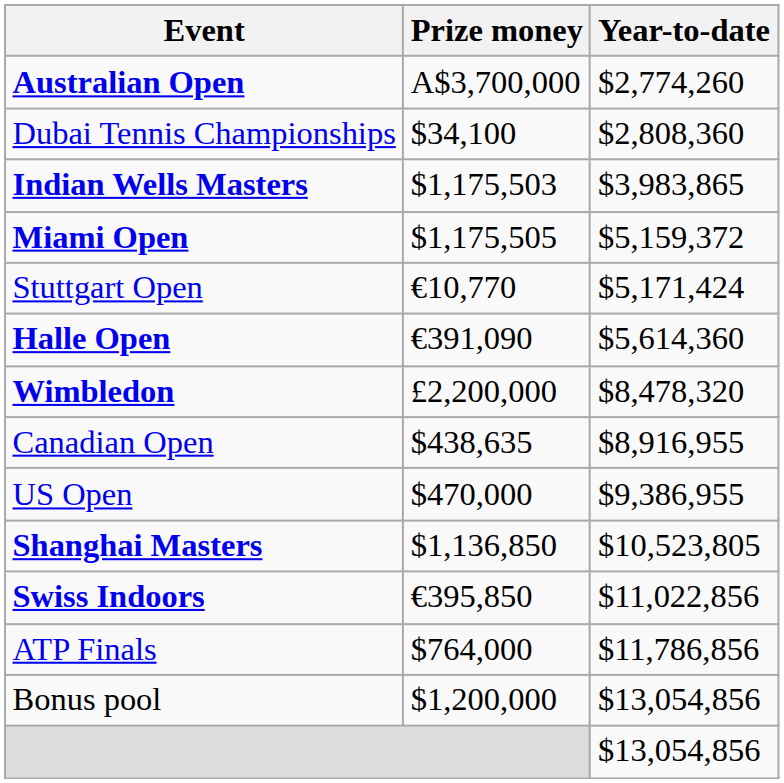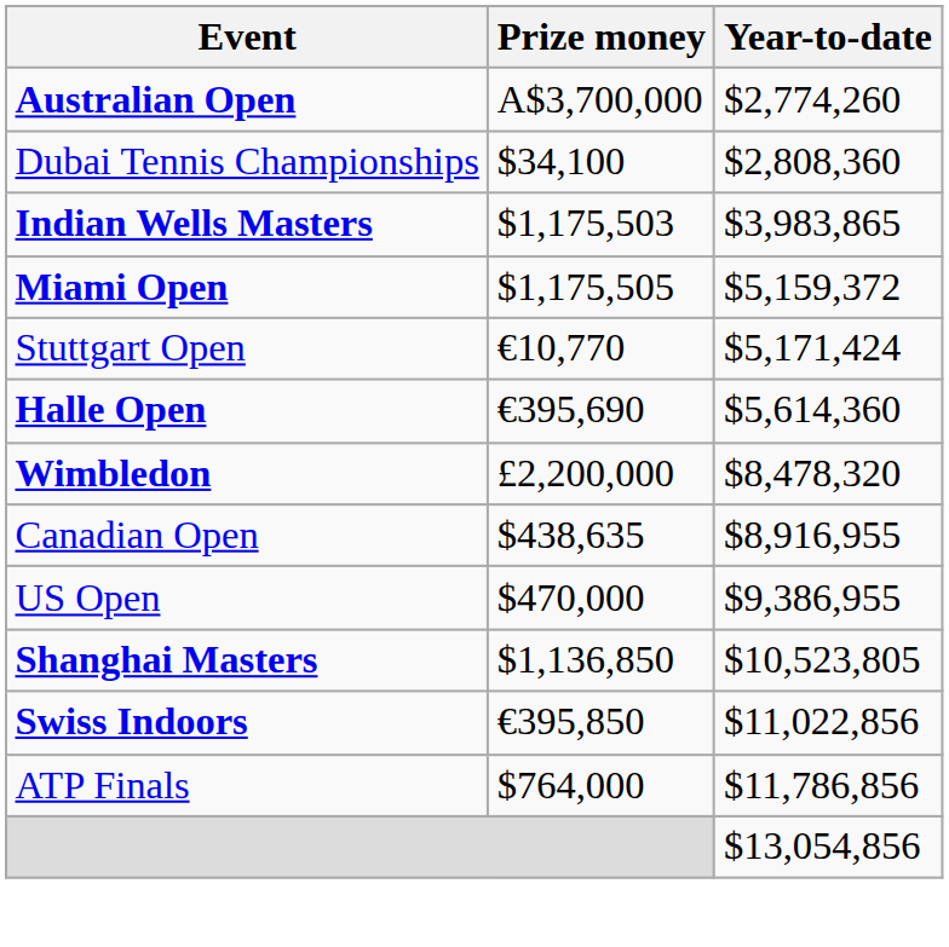 <table class="wikitable sortable">
 <tr>
 <th>Event</th>
 <th>Prize money</th>
 <th>Year-to-date</th>
 </tr>
 <tr>
 <td><strong><a href='#'>Australian Open</a></strong></td>
 <td>A$3,700,000</td>
 <td>$2,774,260</td>
 </tr>
 <tr>
 <td><a href='#'>Dubai Tennis Championships</a></td>
 <td>$34,100</td>
 <td>$2,808,360</td>
 </tr>
 <tr>
 <td><strong><a href='#'>Indian Wells Masters</a></strong></td>
 <td>$1,175,503</td>
 <td>$3,983,865</td>
 </tr>
 <tr>
 <td><strong><a href='#'>Miami Open</a></strong></td>
 <td>$1,175,505</td>
 <td>$5,159,372</td>
 </tr>
 <tr>
 <td><a href='#'>Stuttgart Open</a></td>
 <td>€10,770</td>
 <td>$5,171,424</td>
 </tr>
 <tr>
 <td><strong><a href='#'>Halle Open</a></strong></td>
-<td>€391,090</td>
+<td>€395,690</td>
 <td>$5,614,360</td>
 </tr>
 <tr>
 <td><strong><a href='#'>Wimbledon</a></strong></td>
 <td>£2,200,000</td>
 <td>$8,478,320</td>
 </tr>
 <tr>
 <td><a href='#'>Canadian Open</a></td>
 <td>$438,635</td>
 <td>$8,916,955</td>
 </tr>
 <tr>
 <td><a href='#'>US Open</a></td>
 <td>$470,000</td>
 <td>$9,386,955</td>
 </tr>
 <tr>
 <td><strong><a href='#'>Shanghai Masters</a></strong></td>
 <td>$1,136,850</td>
 <td>$10,523,805</td>
 </tr>
 <tr>
 <td><strong><a href='#'>Swiss Indoors</a></strong></td>
 <td>€395,850</td>
 <td>$11,022,856</td>
 </tr>
 <tr>
 <td><a href='#'>ATP Finals</a></td>
 <td>$764,000</td>
 <td>$11,786,856</td>
 </tr>
-<tr>
-<td>Bonus pool</td>
-<td>$1,200,000</td>
-<td>$13,054,856</td>
-</tr>
 <tr class="sortbottom">
 <td colspan=2 bgcolor=#DCDCDC></td>
 <td>$13,054,856</td>
 </tr>
 </table>
